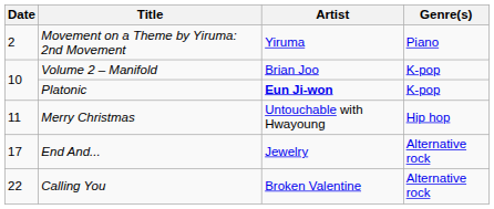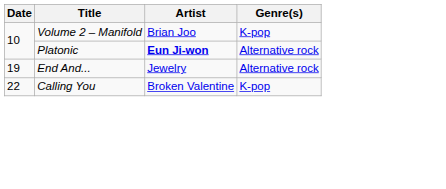 <table class="wikitable" style="text-align: left;">
 <tr>
 <th>Date</th>
 <th>Title</th>
 <th>Artist</th>
 <th>Genre(s)</th>
-</tr>
-<tr>
-<td>2</td>
-<td><em>Movement on a Theme by Yiruma: 2nd Movement</em></td>
-<td><a href='#'>Yiruma</a></td>
-<td><a href='#'>Piano</a></td>
 </tr>
 <tr>
 <td rowspan="2">10</td>
 <td><em>Volume 2 – Manifold</em></td>
 <td><a href='#'>Brian Joo</a></td>
 <td><a href='#'>K-pop</a></td>
 </tr>
 <tr>
 <td><em>Platonic</em></td>
 <td><strong><a href='#'>Eun Ji-won</a></strong></td>
-<td><a href='#'>K-pop</a></td>
+<td><a href='#'>Alternative rock</a></td>
 </tr>
 <tr>
-<td rowspan="1">11</td>
-<td><em>Merry Christmas</em></td>
-<td><a href='#'>Untouchable</a> with Hwayoung</td>
-<td><a href='#'>Hip hop</a></td>
-</tr>
-<tr>
-<td rowspan="1">17</td>
+<td rowspan="1">19</td>
 <td><em>End And...</em></td>
 <td><a href='#'>Jewelry</a></td>
 <td><a href='#'>Alternative rock</a></td>
 </tr>
 <tr>
 <td rowspan="1">22</td>
 <td><em>Calling You</em></td>
 <td><a href='#'>Broken Valentine</a></td>
-<td><a href='#'>Alternative rock</a></td>
+<td><a href='#'>K-pop</a></td>
 </tr>
 </table>
